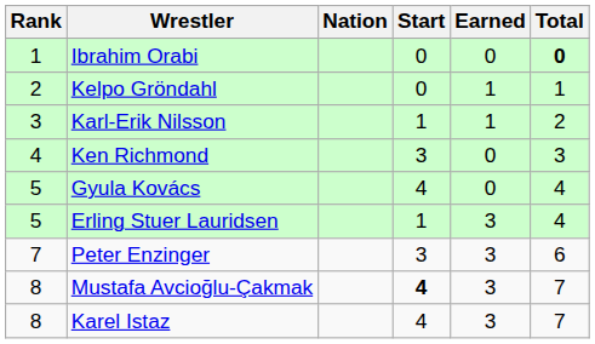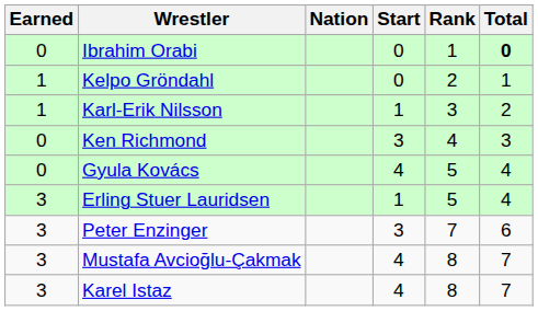 <table class="wikitable sortable" style="text-align:center;">
 <tr>
-<th>Rank</th>
+<th>Earned</th>
 <th>Wrestler</th>
 <th>Nation</th>
 <th>Start</th>
-<th>Earned</th>
+<th>Rank</th>
 <th>Total</th>
 </tr>
 <tr style="background:#cfc;">
-<td>1</td>
+<td>0</td>
 <td align=left><a href='#'>Ibrahim Orabi</a></td>
 <td align=left></td>
 <td>0</td>
-<td>0</td>
+<td>1</td>
 <td><strong>0</strong></td>
 </tr>
 <tr style="background:#cfc;">
-<td>2</td>
+<td>1</td>
 <td align=left><a href='#'>Kelpo Gröndahl</a></td>
 <td align=left></td>
 <td>0</td>
-<td>1</td>
+<td>2</td>
 <td>1</td>
 </tr>
 <tr style="background:#cfc;">
-<td>3</td>
+<td>1</td>
 <td align=left><a href='#'>Karl-Erik Nilsson</a></td>
 <td align=left></td>
 <td>1</td>
-<td>1</td>
+<td>3</td>
 <td>2</td>
 </tr>
 <tr style="background:#cfc;">
-<td>4</td>
+<td>0</td>
 <td align=left><a href='#'>Ken Richmond</a></td>
 <td align=left></td>
 <td>3</td>
-<td>0</td>
+<td>4</td>
 <td>3</td>
 </tr>
 <tr style="background:#cfc;">
-<td>5</td>
+<td>0</td>
 <td align=left><a href='#'>Gyula Kovács</a></td>
 <td align=left></td>
 <td>4</td>
-<td>0</td>
+<td>5</td>
 <td>4</td>
 </tr>
 <tr style="background:#cfc;">
-<td>5</td>
+<td>3</td>
 <td align=left><a href='#'>Erling Stuer Lauridsen</a></td>
 <td align=left></td>
 <td>1</td>
-<td>3</td>
+<td>5</td>
 <td>4</td>
 </tr>
 <tr>
-<td>7</td>
+<td>3</td>
 <td align=left><a href='#'>Peter Enzinger</a></td>
 <td align=left></td>
 <td>3</td>
-<td>3</td>
+<td>7</td>
 <td>6</td>
 </tr>
 <tr>
-<td>8</td>
+<td>3</td>
 <td align=left><a href='#'>Mustafa Avcioğlu-Çakmak</a></td>
 <td align=left></td>
-<td><strong>4</strong></td>
-<td>3</td>
+<td>4</td>
+<td>8</td>
 <td>7</td>
 </tr>
 <tr>
-<td>8</td>
+<td>3</td>
 <td align=left><a href='#'>Karel Istaz</a></td>
 <td align=left></td>
 <td>4</td>
-<td>3</td>
+<td>8</td>
 <td>7</td>
 </tr>
 </table>
